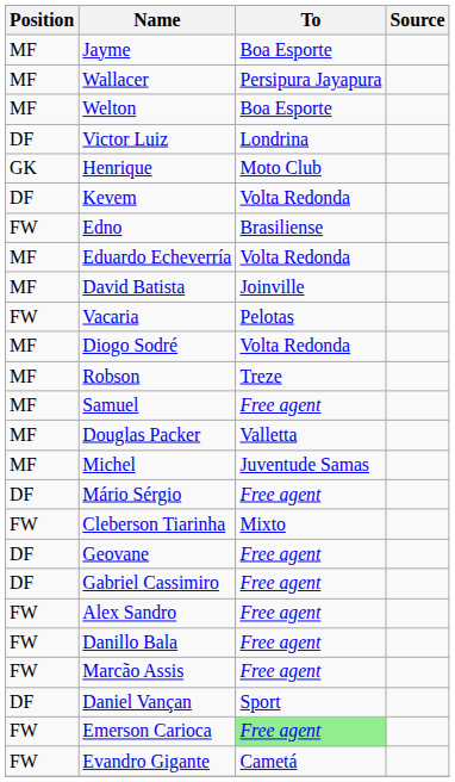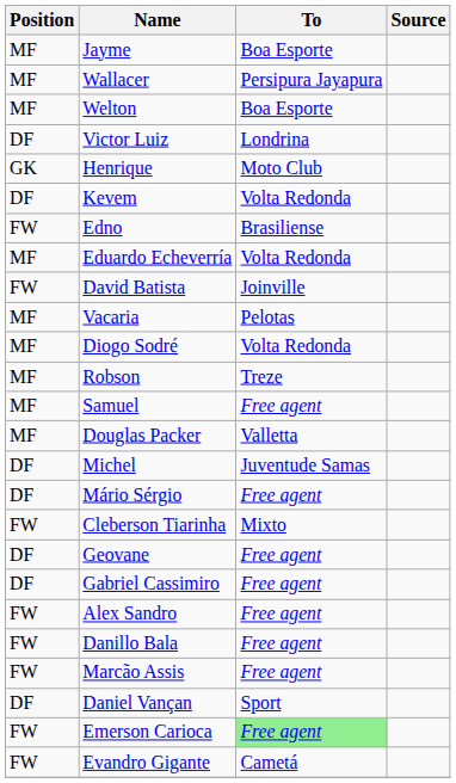 <table class="wikitable" style="text-align:"width:100px"; font-size:95%; width:35%;">
 <tr>
 <th style="background:#00000; color:black; text-align:center;">Position</th>
 <th style="background:#00000; color:black; text-align:center;">Name</th>
 <th style="background:#00000; color:black; text-align:center;">To</th>
 <th style="background:#00000; color:black; text-align:center;">Source</th>
 </tr>
 <tr>
 <td>MF</td>
 <td><a href='#'>Jayme</a></td>
 <td> <a href='#'>Boa Esporte</a></td>
 <td></td>
 </tr>
 <tr>
 <td>MF</td>
 <td><a href='#'>Wallacer</a></td>
 <td> <a href='#'>Persipura Jayapura</a></td>
 <td></td>
 </tr>
 <tr>
 <td>MF</td>
 <td><a href='#'>Welton</a></td>
 <td> <a href='#'>Boa Esporte</a></td>
 <td></td>
 </tr>
 <tr>
 <td>DF</td>
 <td><a href='#'>Victor Luiz</a> </td>
 <td> <a href='#'>Londrina</a></td>
 <td></td>
 </tr>
 <tr>
 <td>GK</td>
 <td><a href='#'>Henrique</a></td>
 <td> <a href='#'>Moto Club</a></td>
 <td></td>
 </tr>
 <tr>
 <td>DF</td>
 <td><a href='#'>Kevem</a></td>
 <td> <a href='#'>Volta Redonda</a></td>
 <td></td>
 </tr>
 <tr>
 <td>FW</td>
 <td><a href='#'>Edno</a> </td>
 <td> <a href='#'>Brasiliense</a></td>
 <td></td>
 </tr>
 <tr>
 <td>MF</td>
 <td><a href='#'>Eduardo Echeverría</a></td>
 <td> <a href='#'>Volta Redonda</a></td>
 <td></td>
 </tr>
 <tr>
-<td>MF</td>
+<td>FW</td>
 <td><a href='#'>David Batista</a> </td>
 <td> <a href='#'>Joinville</a></td>
 <td></td>
 </tr>
 <tr>
-<td>FW</td>
+<td>MF</td>
 <td><a href='#'>Vacaria</a> </td>
 <td> <a href='#'>Pelotas</a></td>
 <td></td>
 </tr>
 <tr>
 <td>MF</td>
 <td><a href='#'>Diogo Sodré</a> </td>
 <td> <a href='#'>Volta Redonda</a></td>
 <td></td>
 </tr>
 <tr>
 <td>MF</td>
 <td><a href='#'>Robson</a></td>
 <td> <a href='#'>Treze</a></td>
 <td></td>
 </tr>
 <tr>
 <td>MF</td>
 <td><a href='#'>Samuel</a></td>
 <td><em><a href='#'>Free agent</a></em></td>
 <td></td>
 </tr>
 <tr>
 <td>MF</td>
 <td><a href='#'>Douglas Packer</a></td>
 <td> <a href='#'>Valletta</a></td>
 <td></td>
 </tr>
 <tr>
-<td>MF</td>
+<td>DF</td>
 <td><a href='#'>Michel</a> </td>
 <td> <a href='#'>Juventude Samas</a></td>
 <td></td>
 </tr>
 <tr>
 <td>DF</td>
 <td><a href='#'>Mário Sérgio</a></td>
 <td><em><a href='#'>Free agent</a></em></td>
 <td></td>
 </tr>
 <tr>
 <td>FW</td>
 <td><a href='#'>Cleberson Tiarinha</a></td>
 <td> <a href='#'>Mixto</a></td>
 <td></td>
 </tr>
 <tr>
 <td>DF</td>
 <td><a href='#'>Geovane</a></td>
 <td><em><a href='#'>Free agent</a></em></td>
 <td></td>
 </tr>
 <tr>
 <td>DF</td>
 <td><a href='#'>Gabriel Cassimiro</a></td>
 <td><em><a href='#'>Free agent</a></em></td>
 <td></td>
 </tr>
 <tr>
 <td>FW</td>
 <td><a href='#'>Alex Sandro</a></td>
 <td><em><a href='#'>Free agent</a></em></td>
 <td></td>
 </tr>
 <tr>
 <td>FW</td>
 <td><a href='#'>Danillo Bala</a></td>
 <td><em><a href='#'>Free agent</a></em></td>
 <td></td>
 </tr>
 <tr>
 <td>FW</td>
 <td><a href='#'>Marcão Assis</a></td>
 <td><em><a href='#'>Free agent</a></em></td>
 <td></td>
 </tr>
 <tr>
 <td>DF</td>
 <td><a href='#'>Daniel Vançan</a></td>
 <td> <a href='#'>Sport</a></td>
 <td></td>
 </tr>
 <tr>
 <td>FW</td>
 <td><a href='#'>Emerson Carioca</a></td>
 <td style="background: lightgreen;"><em><a href='#'>Free agent</a></em></td>
 <td></td>
 </tr>
 <tr>
 <td>FW</td>
 <td><a href='#'>Evandro Gigante</a></td>
 <td> <a href='#'>Cametá</a></td>
 <td></td>
 </tr>
 <tr>
 </tr>
 </table>
